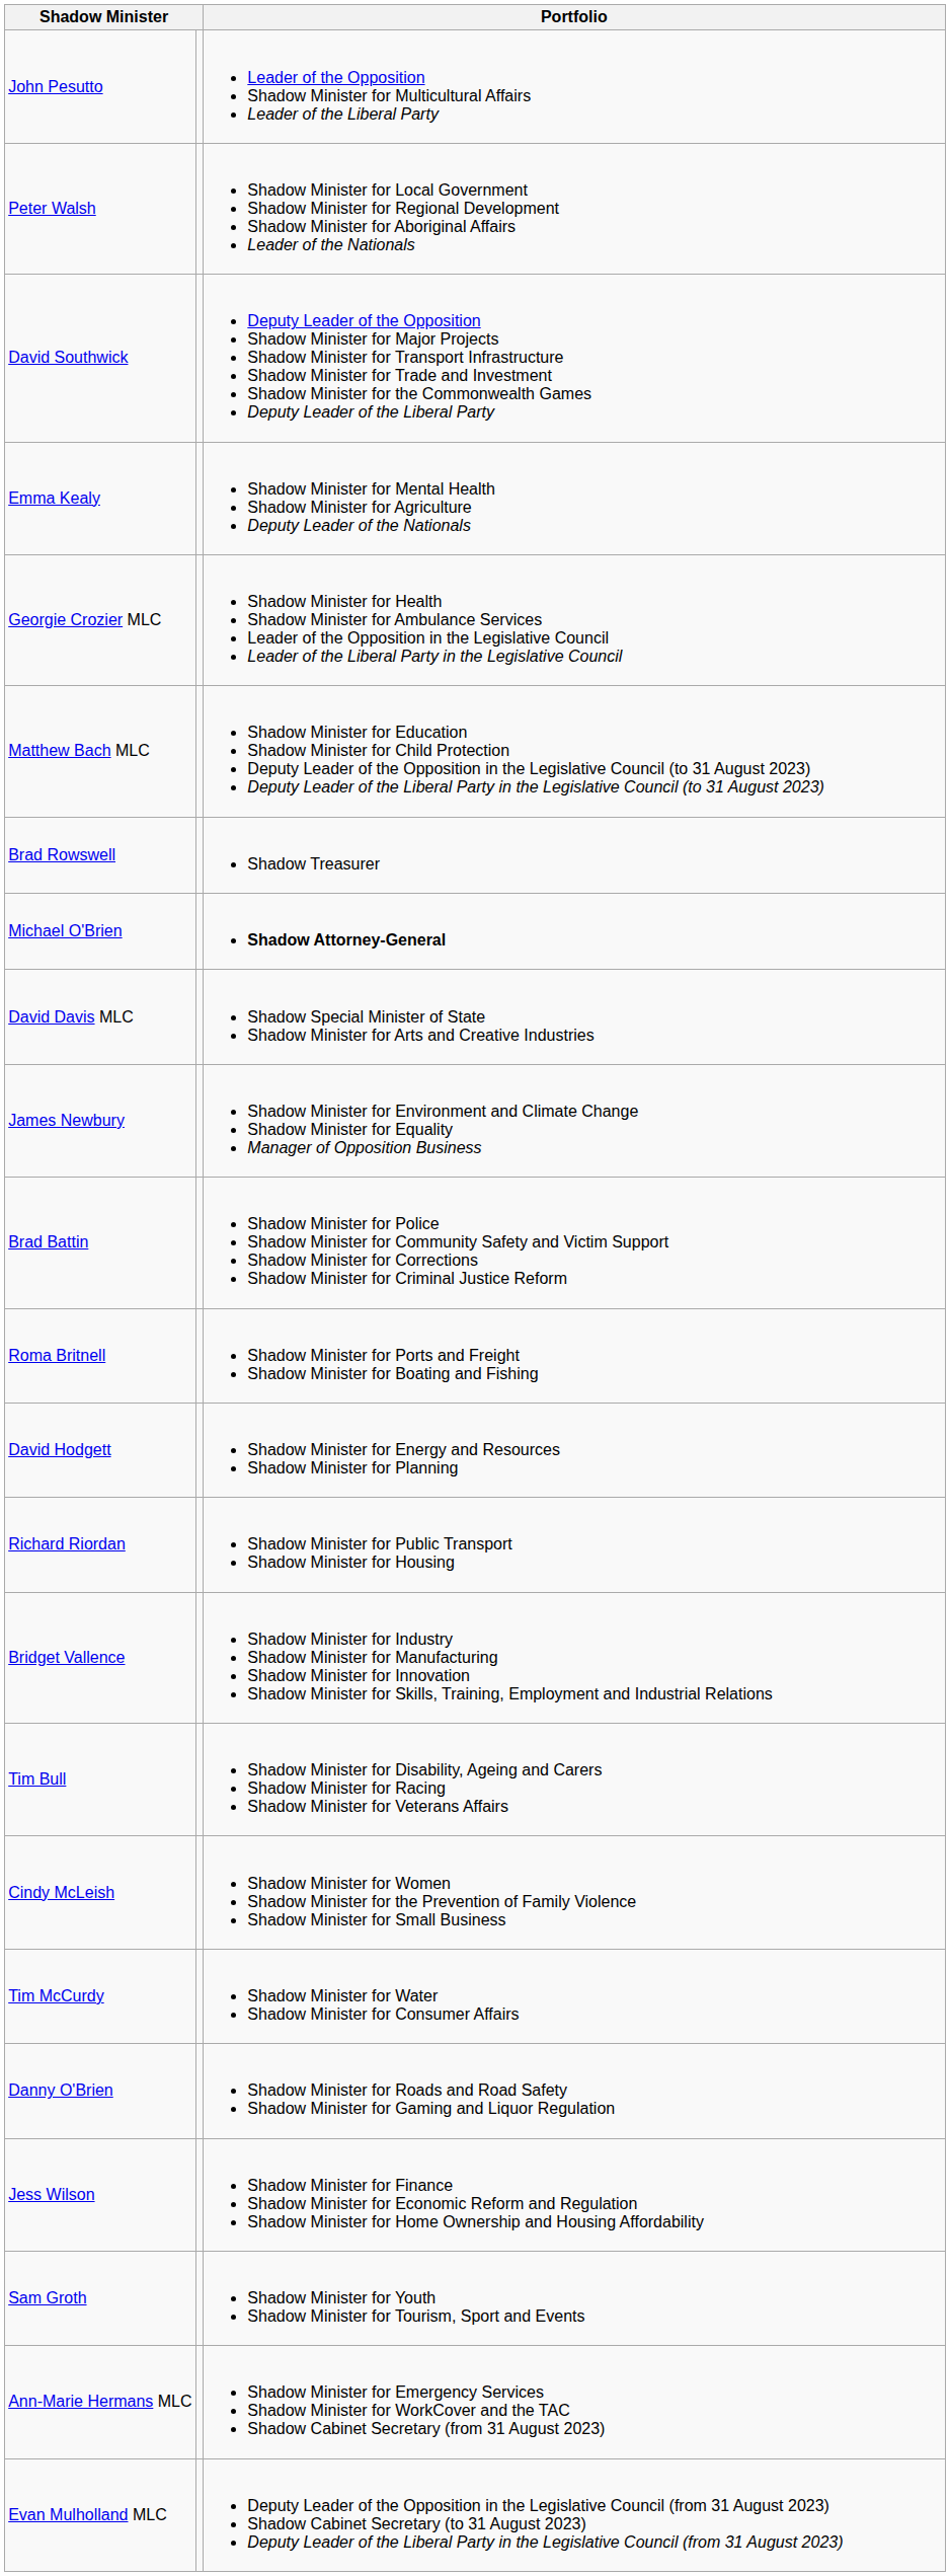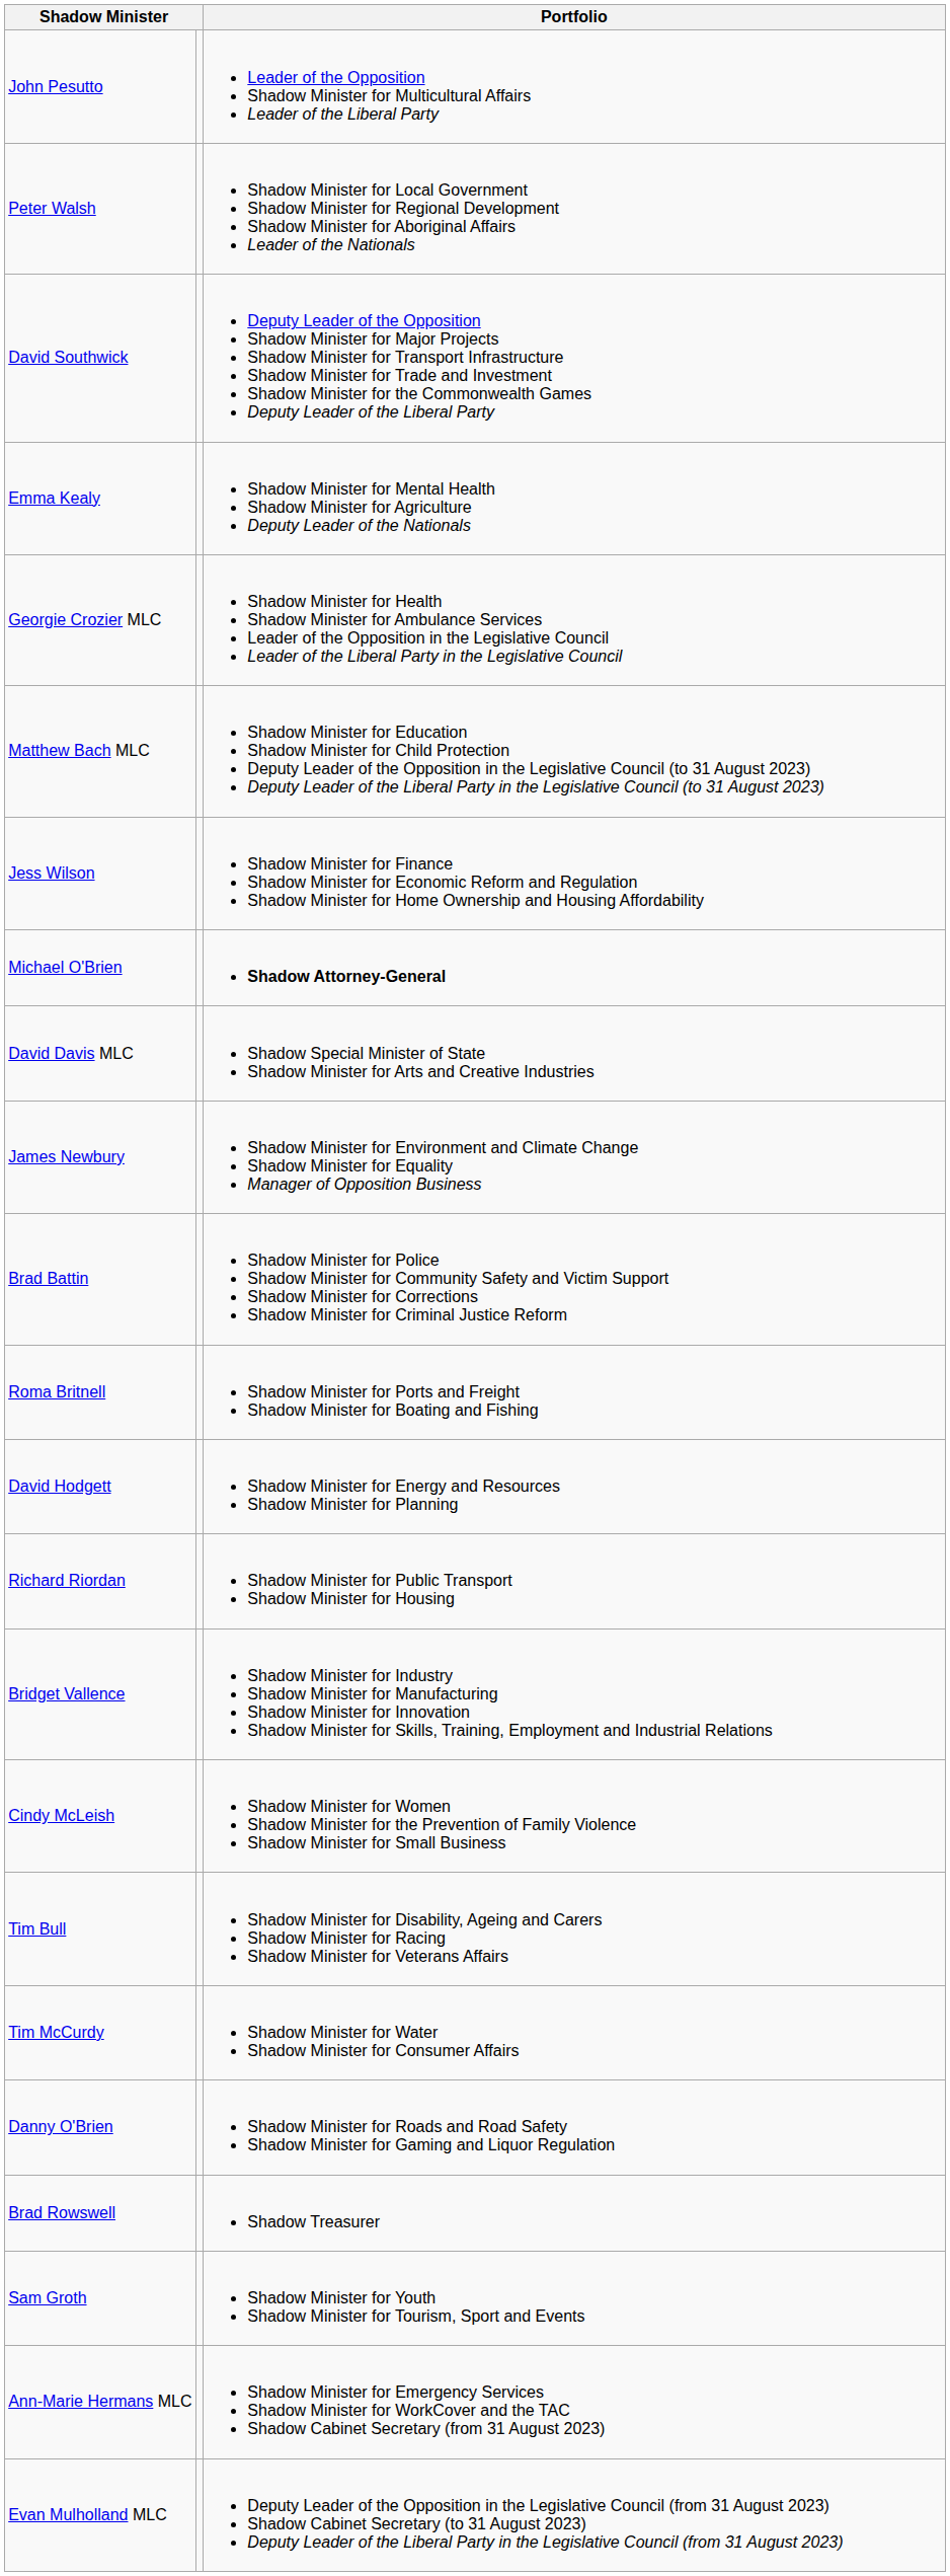 <table class="wikitable">
 <tr>
 <th colspan="2" width="80">Shadow Minister</th>
 <th width="725">Portfolio</th>
 </tr>
 <tr>
 <td><a href='#'>John Pesutto</a> </td>
 <td></td>
 <td><br><ul><li><a href='#'>Leader of the Opposition</a></li><li>Shadow Minister for Multicultural Affairs</li><li><em>Leader of the Liberal Party</em></li></ul></td>
 </tr>
 <tr>
 <td><a href='#'>Peter Walsh</a> </td>
 <td></td>
 <td><br><ul><li>Shadow Minister for Local Government</li><li>Shadow Minister for Regional Development</li><li>Shadow Minister for Aboriginal Affairs</li><li><em>Leader of the Nationals</em></li></ul></td>
 </tr>
 <tr>
 <td><a href='#'>David Southwick</a> </td>
 <td></td>
 <td><br><ul><li><a href='#'>Deputy Leader of the Opposition</a></li><li>Shadow Minister for Major Projects</li><li>Shadow Minister for Transport Infrastructure</li><li>Shadow Minister for Trade and Investment</li><li>Shadow Minister for the Commonwealth Games</li><li><em>Deputy Leader of the Liberal Party</em></li></ul></td>
 </tr>
 <tr>
 <td><a href='#'>Emma Kealy</a> </td>
 <td></td>
 <td><br><ul><li>Shadow Minister for Mental Health</li><li>Shadow Minister for Agriculture</li><li><em>Deputy Leader of the Nationals</em></li></ul></td>
 </tr>
 <tr>
 <td><a href='#'>Georgie Crozier</a> MLC</td>
 <td></td>
 <td><br><ul><li>Shadow Minister for Health</li><li>Shadow Minister for Ambulance Services</li><li>Leader of the Opposition in the Legislative Council</li><li><em>Leader of the Liberal Party in the Legislative Council</em></li></ul></td>
 </tr>
 <tr>
 <td><a href='#'>Matthew Bach</a> MLC</td>
 <td></td>
 <td><br><ul><li>Shadow Minister for Education</li><li>Shadow Minister for Child Protection</li><li>Deputy Leader of the Opposition in the Legislative Council (to 31 August 2023)</li><li><em>Deputy Leader of the Liberal Party in the Legislative Council (to 31 August 2023)</em></li></ul></td>
 </tr>
 <tr>
-<td><a href='#'>Brad Rowswell</a> </td>
+<td><a href='#'>Jess Wilson</a> </td>
 <td></td>
-<td><br><ul><li>Shadow Treasurer</li></ul></td>
+<td><br><ul><li>Shadow Minister for Finance</li><li>Shadow Minister for Economic Reform and Regulation</li><li>Shadow Minister for Home Ownership and Housing Affordability</li></ul></td>
 </tr>
 <tr>
 <td><a href='#'>Michael O'Brien</a> </td>
 <td></td>
 <td><strong><br><ul><li>Shadow Attorney-General</li></ul></strong></td>
 </tr>
 <tr>
 <td><a href='#'>David Davis</a> MLC</td>
 <td></td>
 <td><br><ul><li>Shadow Special Minister of State</li><li>Shadow Minister for Arts and Creative Industries</li></ul></td>
 </tr>
 <tr>
 <td><a href='#'>James Newbury</a> </td>
 <td></td>
 <td><br><ul><li>Shadow Minister for Environment and Climate Change</li><li>Shadow Minister for Equality</li><li><em>Manager of Opposition Business</em></li></ul></td>
 </tr>
 <tr>
 <td><a href='#'>Brad Battin</a> </td>
 <td></td>
 <td><br><ul><li>Shadow Minister for Police</li><li>Shadow Minister for Community Safety and Victim Support</li><li>Shadow Minister for Corrections</li><li>Shadow Minister for Criminal Justice Reform</li></ul></td>
 </tr>
 <tr>
 <td><a href='#'>Roma Britnell</a> </td>
 <td></td>
 <td><br><ul><li>Shadow Minister for Ports and Freight</li><li>Shadow Minister for Boating and Fishing</li></ul></td>
 </tr>
 <tr>
 <td><a href='#'>David Hodgett</a> </td>
 <td></td>
 <td><br><ul><li>Shadow Minister for Energy and Resources</li><li>Shadow Minister for Planning</li></ul></td>
 </tr>
 <tr>
 <td><a href='#'>Richard Riordan</a> </td>
 <td></td>
 <td><br><ul><li>Shadow Minister for Public Transport</li><li>Shadow Minister for Housing</li></ul></td>
 </tr>
 <tr>
 <td><a href='#'>Bridget Vallence</a> </td>
 <td></td>
 <td><br><ul><li>Shadow Minister for Industry</li><li>Shadow Minister for Manufacturing</li><li>Shadow Minister for Innovation</li><li>Shadow Minister for Skills, Training, Employment and Industrial Relations</li></ul></td>
 </tr>
 <tr>
+<td><a href='#'>Cindy McLeish</a> </td>
+<td></td>
+<td><br><ul><li>Shadow Minister for Women</li><li>Shadow Minister for the Prevention of Family Violence</li><li>Shadow Minister for Small Business</li></ul></td>
+</tr>
+<tr>
 <td><a href='#'>Tim Bull</a> </td>
 <td></td>
 <td><br><ul><li>Shadow Minister for Disability, Ageing and Carers</li><li>Shadow Minister for Racing</li><li>Shadow Minister for Veterans Affairs</li></ul></td>
-</tr>
-<tr>
-<td><a href='#'>Cindy McLeish</a> </td>
-<td></td>
-<td><br><ul><li>Shadow Minister for Women</li><li>Shadow Minister for the Prevention of Family Violence</li><li>Shadow Minister for Small Business</li></ul></td>
 </tr>
 <tr>
 <td><a href='#'>Tim McCurdy</a> </td>
 <td></td>
 <td><br><ul><li>Shadow Minister for Water</li><li>Shadow Minister for Consumer Affairs</li></ul></td>
 </tr>
 <tr>
 <td><a href='#'>Danny O'Brien</a> </td>
 <td></td>
 <td><br><ul><li>Shadow Minister for Roads and Road Safety</li><li>Shadow Minister for Gaming and Liquor Regulation</li></ul></td>
 </tr>
 <tr>
-<td><a href='#'>Jess Wilson</a> </td>
+<td><a href='#'>Brad Rowswell</a> </td>
 <td></td>
-<td><br><ul><li>Shadow Minister for Finance</li><li>Shadow Minister for Economic Reform and Regulation</li><li>Shadow Minister for Home Ownership and Housing Affordability</li></ul></td>
+<td><br><ul><li>Shadow Treasurer</li></ul></td>
 </tr>
 <tr>
 <td><a href='#'>Sam Groth</a> </td>
 <td></td>
 <td><br><ul><li>Shadow Minister for Youth</li><li>Shadow Minister for Tourism, Sport and Events</li></ul></td>
 </tr>
 <tr>
 <td><a href='#'>Ann-Marie Hermans</a> MLC</td>
 <td></td>
 <td><br><ul><li>Shadow Minister for Emergency Services</li><li>Shadow Minister for WorkCover and the TAC</li><li>Shadow Cabinet Secretary (from 31 August 2023)</li></ul></td>
 </tr>
 <tr>
 <td><a href='#'>Evan Mulholland</a> MLC</td>
 <td></td>
 <td><br><ul><li>Deputy Leader of the Opposition in the Legislative Council (from 31 August 2023)</li><li>Shadow Cabinet Secretary (to 31 August 2023)</li><li><em>Deputy Leader of the Liberal Party in the Legislative Council (from 31 August 2023)</em></li></ul></td>
 </tr>
 </table>
